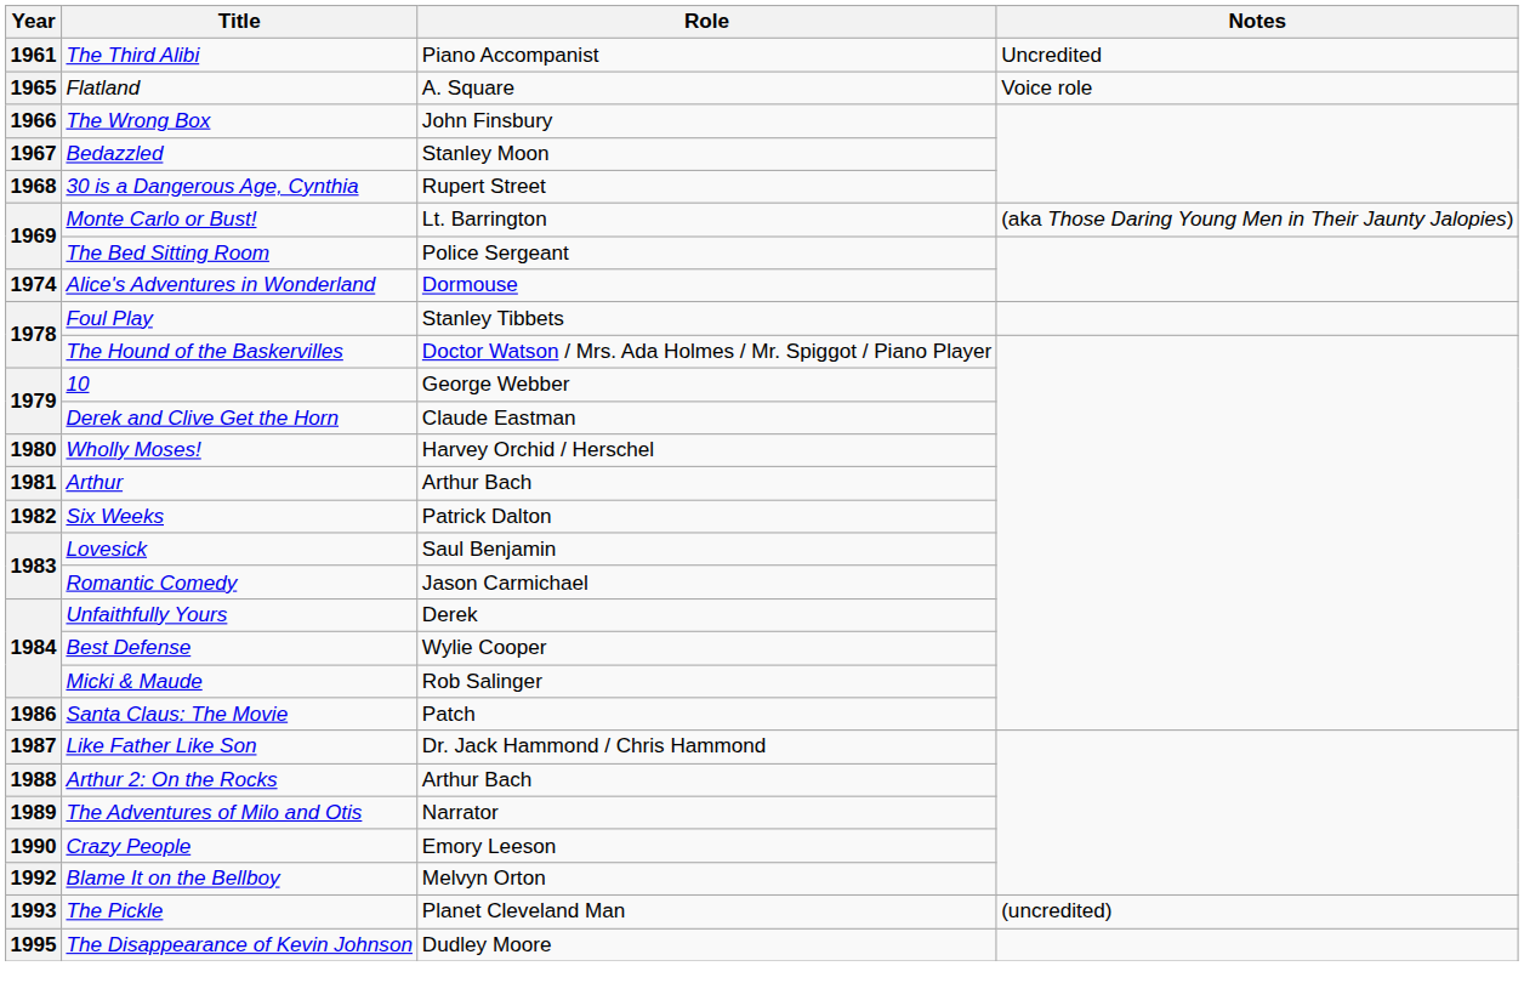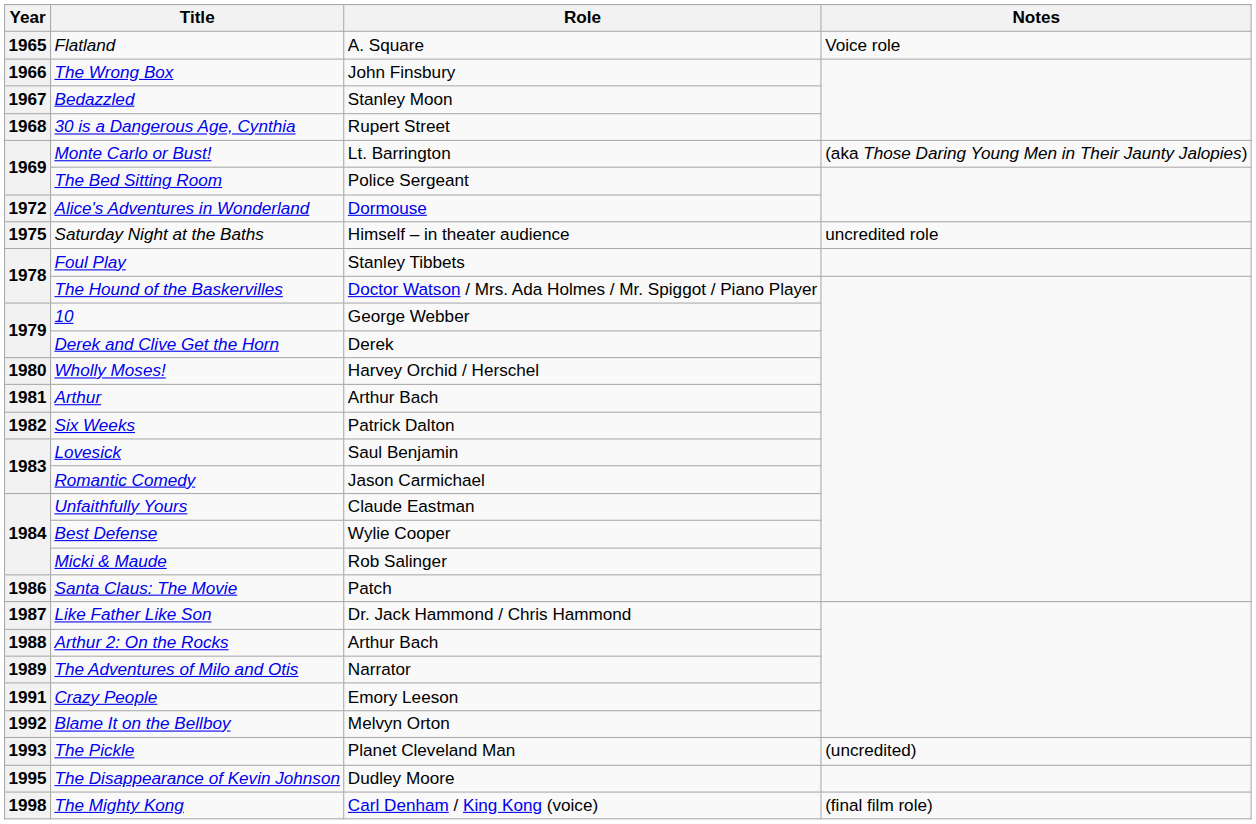 <table class="wikitable plainrowheaders sortable">
 <tr>
 <th scope="col">Year</th>
 <th scope="col">Title</th>
 <th scope="col">Role</th>
 <th scope="col" class="unsortable">Notes</th>
-</tr>
-<tr>
-<th scope="row">1961</th>
-<td><em><a href='#'>The Third Alibi</a></em></td>
-<td>Piano Accompanist</td>
-<td>Uncredited</td>
 </tr>
 <tr>
 <th scope="row">1965</th>
 <td><em>Flatland</em></td>
 <td>A. Square</td>
 <td>Voice role</td>
 </tr>
 <tr>
 <th scope="row">1966</th>
 <td><em><a href='#'>The Wrong Box</a></em></td>
 <td>John Finsbury</td>
 <td rowspan="3"></td>
 </tr>
 <tr>
 <th scope="row">1967</th>
 <td><em><a href='#'>Bedazzled</a></em></td>
 <td>Stanley Moon</td>
 </tr>
 <tr>
 <th scope="row">1968</th>
 <td><em><a href='#'>30 is a Dangerous Age, Cynthia</a></em></td>
 <td>Rupert Street</td>
 </tr>
 <tr>
 <th rowspan="2" scope="row">1969</th>
 <td><em><a href='#'>Monte Carlo or Bust!</a></em></td>
 <td>Lt. Barrington</td>
 <td>(aka <em>Those Daring Young Men in Their Jaunty Jalopies</em>)</td>
 </tr>
 <tr>
 <td><em><a href='#'>The Bed Sitting Room</a></em></td>
 <td>Police Sergeant</td>
 <td rowspan="2"></td>
 </tr>
 <tr>
-<th scope="row">1974</th>
+<th scope="row">1972</th>
 <td><em><a href='#'>Alice's Adventures in Wonderland</a></em></td>
 <td><a href='#'>Dormouse</a></td>
+</tr>
+<tr>
+<th scope="row">1975</th>
+<td><em>Saturday Night at the Baths</em></td>
+<td>Himself – in theater audience</td>
+<td>uncredited role</td>
 </tr>
 <tr>
 <th rowspan="2" scope="row">1978</th>
 <td><em><a href='#'>Foul Play</a></em></td>
 <td>Stanley Tibbets</td>
 </tr>
 <tr>
 <td><em><a href='#'>The Hound of the Baskervilles</a></em></td>
 <td><a href='#'>Doctor Watson</a> / Mrs. Ada Holmes / Mr. Spiggot / Piano Player</td>
 <td rowspan="12"></td>
 </tr>
 <tr>
 <th rowspan="2" scope="row">1979</th>
 <td><em><a href='#'>10</a></em></td>
 <td>George Webber</td>
 </tr>
 <tr>
 <td><em><a href='#'>Derek and Clive Get the Horn</a></em></td>
-<td>Claude Eastman</td>
+<td>Derek</td>
 </tr>
 <tr>
 <th scope="row">1980</th>
 <td><em><a href='#'>Wholly Moses!</a></em></td>
 <td>Harvey Orchid / Herschel</td>
 </tr>
 <tr>
 <th scope="row">1981</th>
 <td><em><a href='#'>Arthur</a></em></td>
 <td>Arthur Bach</td>
 </tr>
 <tr>
 <th scope="row">1982</th>
 <td><em><a href='#'>Six Weeks</a></em></td>
 <td>Patrick Dalton</td>
 </tr>
 <tr>
 <th rowspan="2" scope="row">1983</th>
 <td><em><a href='#'>Lovesick</a></em></td>
 <td>Saul Benjamin</td>
 </tr>
 <tr>
 <td><em><a href='#'>Romantic Comedy</a></em></td>
 <td>Jason Carmichael</td>
 </tr>
 <tr>
 <th rowspan="3" scope="row">1984</th>
 <td><em><a href='#'>Unfaithfully Yours</a></em></td>
-<td>Derek</td>
+<td>Claude Eastman</td>
 </tr>
 <tr>
 <td><em><a href='#'>Best Defense</a></em></td>
 <td>Wylie Cooper</td>
 </tr>
 <tr>
 <td><em><a href='#'>Micki & Maude</a></em></td>
 <td>Rob Salinger</td>
 </tr>
 <tr>
 <th scope="row">1986</th>
 <td><em><a href='#'>Santa Claus: The Movie</a></em></td>
 <td>Patch</td>
 </tr>
 <tr>
 <th scope="row">1987</th>
 <td><em><a href='#'>Like Father Like Son</a></em></td>
 <td>Dr. Jack Hammond / Chris Hammond</td>
 <td rowspan="5"></td>
 </tr>
 <tr>
 <th scope="row">1988</th>
 <td><em><a href='#'>Arthur 2: On the Rocks</a></em></td>
 <td>Arthur Bach</td>
 </tr>
 <tr>
 <th scope="row">1989</th>
 <td><em><a href='#'>The Adventures of Milo and Otis</a></em></td>
 <td>Narrator</td>
 </tr>
 <tr>
-<th scope="row">1990</th>
+<th scope="row">1991</th>
 <td><em><a href='#'>Crazy People</a></em></td>
 <td>Emory Leeson</td>
 </tr>
 <tr>
 <th scope="row">1992</th>
 <td><em><a href='#'>Blame It on the Bellboy</a></em></td>
 <td>Melvyn Orton</td>
 </tr>
 <tr>
 <th scope="row">1993</th>
 <td><em><a href='#'>The Pickle</a></em></td>
 <td>Planet Cleveland Man</td>
 <td>(uncredited)</td>
 </tr>
 <tr>
 <th scope="row">1995</th>
 <td><em><a href='#'>The Disappearance of Kevin Johnson</a></em></td>
 <td>Dudley Moore</td>
 </tr>
+<tr>
+<th scope="row">1998</th>
+<td><em><a href='#'>The Mighty Kong</a></em></td>
+<td><a href='#'>Carl Denham</a> / <a href='#'>King Kong</a> (voice)</td>
+<td>(final film role)</td>
+</tr>
 </table>
